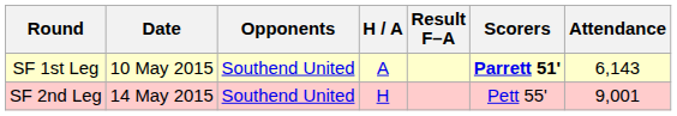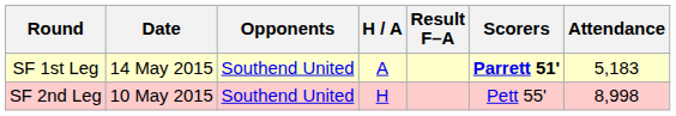 <table class="wikitable" style="text-align:center">
 <tr>
 <th>Round</th>
 <th>Date</th>
 <th>Opponents</th>
 <th>H / A</th>
 <th>Result<br>F–A</th>
 <th>Scorers</th>
 <th>Attendance</th>
 </tr>
 <tr bgcolor="#ffffcc">
 <td>SF 1st Leg</td>
-<td>10 May 2015</td>
+<td>14 May 2015</td>
 <td><a href='#'>Southend United</a></td>
 <td><a href='#'>A</a></td>
 <td></td>
 <td><strong><a href='#'>Parrett</a> 51'</strong></td>
-<td>6,143</td>
+<td>5,183</td>
 </tr>
 <tr bgcolor="#ffcccc">
 <td>SF 2nd Leg</td>
-<td>14 May 2015</td>
+<td>10 May 2015</td>
 <td><a href='#'>Southend United</a></td>
 <td><a href='#'>H</a></td>
 <td></td>
 <td><a href='#'>Pett</a> 55'</td>
-<td>9,001</td>
+<td>8,998</td>
 </tr>
 </table>
